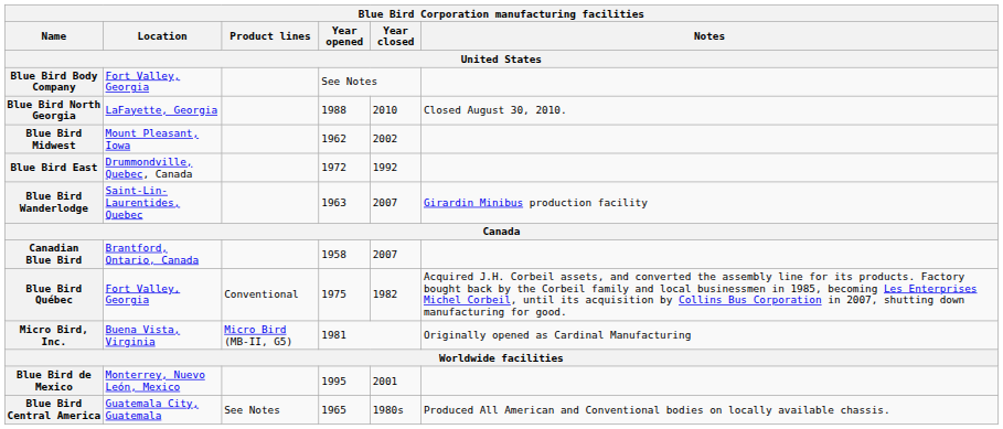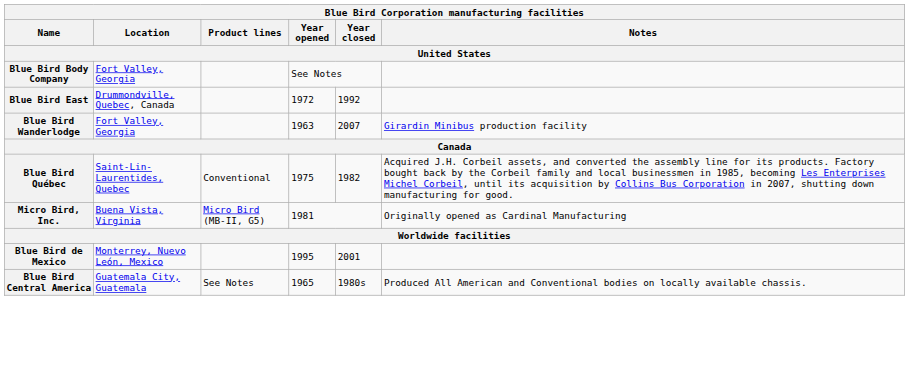 <table class="wikitable collapsible">
 <tr>
 <th colspan=6>Blue Bird Corporation manufacturing facilities</th>
 </tr>
 <tr>
 <th>Name</th>
 <th>Location</th>
 <th>Product lines</th>
 <th>Year opened</th>
 <th>Year closed</th>
 <th>Notes</th>
 </tr>
 <tr>
 <th colspan=6>United States</th>
 </tr>
 <tr>
 <th>Blue Bird Body Company</th>
 <td><a href='#'>Fort Valley, Georgia</a></td>
 <td><br></td>
 <td colspan=2>See Notes</td>
 <td></td>
 </tr>
 <tr>
-<th>Blue Bird North Georgia</th>
-<td><a href='#'>LaFayette, Georgia</a></td>
-<td></td>
-<td>1988</td>
-<td>2010</td>
-<td>Closed August 30, 2010.</td>
-</tr>
-<tr>
-<th>Blue Bird Midwest</th>
-<td><a href='#'>Mount Pleasant, Iowa</a></td>
-<td><br></td>
-<td>1962</td>
-<td>2002</td>
-<td></td>
-</tr>
-<tr>
 <th>Blue Bird East</th>
 <td><a href='#'>Drummondville, Quebec</a>, Canada</td>
 <td></td>
 <td>1972</td>
 <td>1992</td>
 <td></td>
 </tr>
 <tr>
 <th>Blue Bird Wanderlodge</th>
-<td><a href='#'>Saint-Lin-Laurentides, Quebec</a></td>
+<td><a href='#'>Fort Valley, Georgia</a></td>
 <td></td>
 <td>1963</td>
 <td>2007</td>
 <td><a href='#'>Girardin Minibus</a> production facility</td>
 </tr>
 <tr>
 <th colspan=6>Canada</th>
 </tr>
 <tr>
-<th>Canadian<br>Blue Bird</th>
-<td><a href='#'>Brantford, Ontario, Canada</a></td>
-<td></td>
-<td>1958</td>
-<td>2007</td>
-<td></td>
-</tr>
-<tr>
 <th>Blue Bird Québec</th>
-<td><a href='#'>Fort Valley, Georgia</a></td>
+<td><a href='#'>Saint-Lin-Laurentides, Quebec</a></td>
 <td>Conventional</td>
 <td>1975</td>
 <td>1982</td>
 <td>Acquired J.H. Corbeil assets, and converted the assembly line for its products. Factory bought back by the Corbeil family and local businessmen in 1985, becoming <a href='#'>Les Enterprises Michel Corbeil</a>, until its acquisition by <a href='#'>Collins Bus Corporation</a> in 2007, shutting down manufacturing for good.</td>
 </tr>
 <tr>
 <th>Micro Bird, Inc.</th>
 <td><a href='#'>Buena Vista, Virginia</a></td>
 <td><a href='#'>Micro Bird</a> (MB-II, G5)</td>
 <td colspan=2>1981</td>
 <td>Originally opened as Cardinal Manufacturing</td>
 </tr>
 <tr>
 <th colspan=6>Worldwide facilities</th>
 </tr>
 <tr>
 <th>Blue Bird de Mexico</th>
 <td><a href='#'>Monterrey, Nuevo León, Mexico</a></td>
 <td><br></td>
 <td>1995</td>
 <td>2001</td>
 <td></td>
 </tr>
 <tr>
 <th>Blue Bird Central America</th>
 <td><a href='#'>Guatemala City, Guatemala</a></td>
 <td>See Notes</td>
 <td>1965</td>
 <td>1980s</td>
 <td>Produced All American and Conventional bodies on locally available chassis.</td>
 </tr>
 </table>
